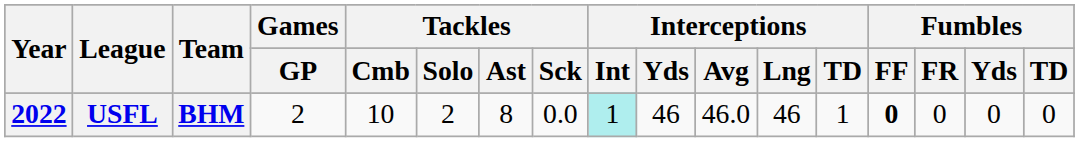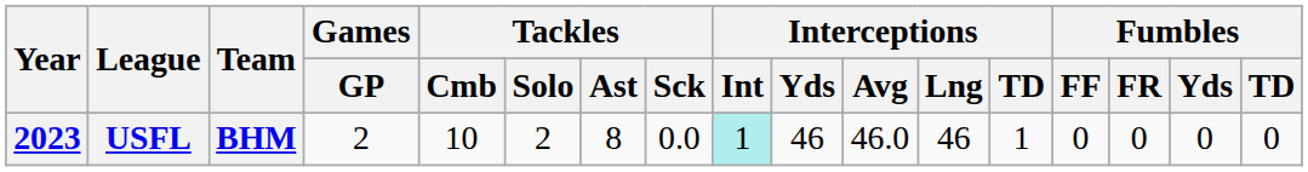 <table class="wikitable sortable" style="text-align:center;">
 <tr>
 <th rowspan="2">Year</th>
 <th rowspan="2">League</th>
 <th rowspan="2">Team</th>
 <th colspan="1">Games</th>
 <th colspan="4">Tackles</th>
 <th colspan="5">Interceptions</th>
 <th colspan="4">Fumbles</th>
 </tr>
 <tr>
 <th>GP</th>
 <th>Cmb</th>
 <th>Solo</th>
 <th>Ast</th>
 <th>Sck</th>
 <th>Int</th>
 <th>Yds</th>
 <th>Avg</th>
 <th>Lng</th>
 <th>TD</th>
 <th>FF</th>
 <th>FR</th>
 <th>Yds</th>
 <th>TD</th>
 </tr>
 <tr>
-<th><a href='#'>2022</a></th>
+<th><a href='#'>2023</a></th>
 <th><a href='#'>USFL</a></th>
 <th><a href='#'>BHM</a></th>
 <td>2</td>
 <td>10</td>
 <td>2</td>
 <td>8</td>
 <td>0.0</td>
 <td style="background: paleturquoise;">1</td>
 <td>46</td>
 <td>46.0</td>
 <td>46</td>
 <td>1</td>
-<td><strong>0</strong></td>
+<td>0</td>
 <td>0</td>
 <td>0</td>
 <td>0</td>
 </tr>
 </table>
